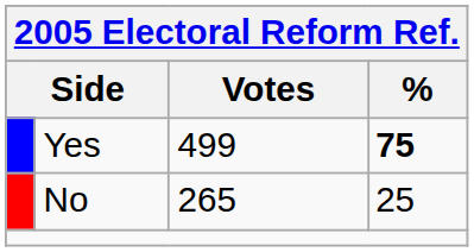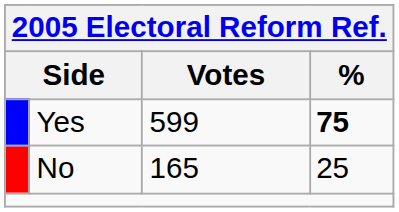 <table class="wikitable">
 <tr>
 <th colspan="4"><a href='#'>2005 Electoral Reform Ref.</a></th>
 </tr>
 <tr>
 <th colspan="2">Side</th>
 <th>Votes</th>
 <th>%</th>
 </tr>
 <tr>
 <td bgcolor="blue"></td>
 <td>Yes</td>
-<td>499</td>
+<td>599</td>
 <td><strong>75</strong></td>
 </tr>
 <tr>
 <td bgcolor="red"></td>
 <td>No</td>
-<td>265</td>
+<td>165</td>
 <td>25</td>
 </tr>
 <tr>
 <td colspan="4"></td>
 </tr>
 </table>
